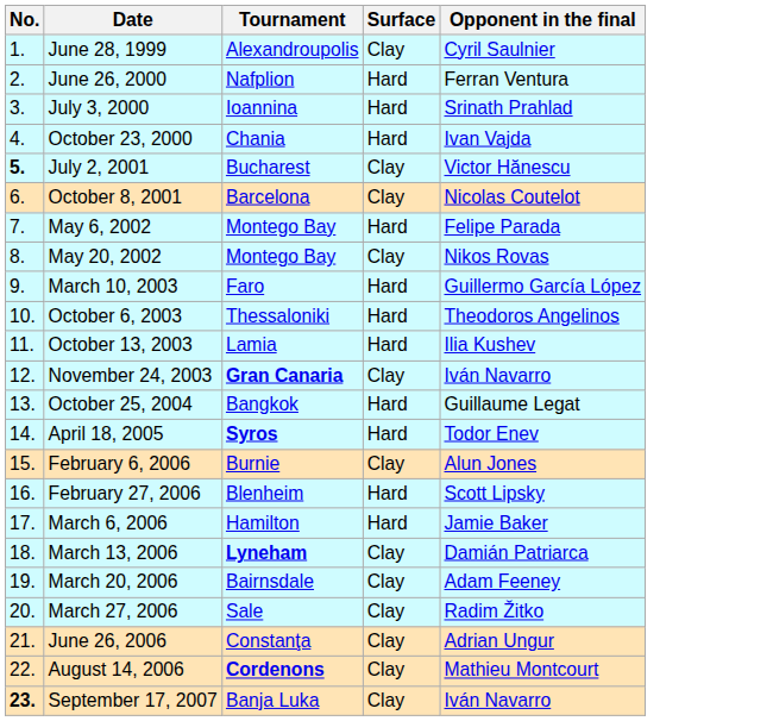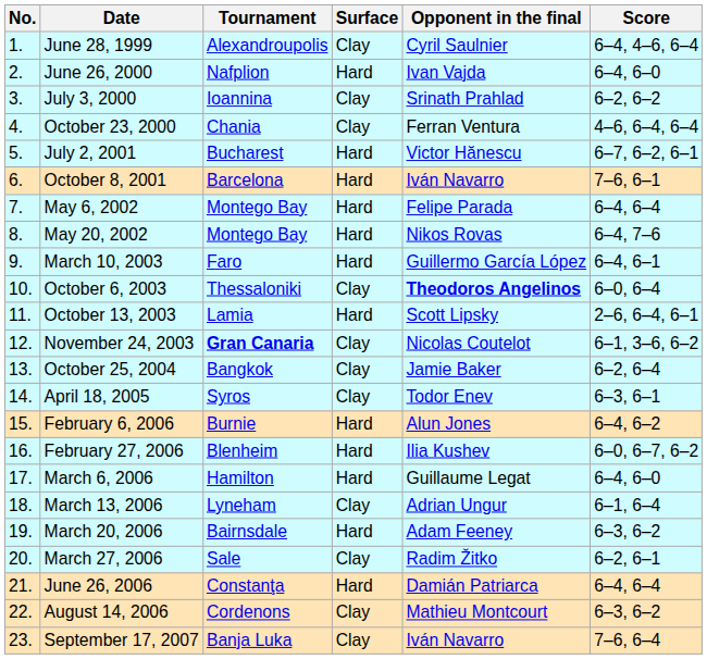 <table class="wikitable">
 <tr>
 <th>No.</th>
 <th>Date</th>
 <th>Tournament</th>
 <th>Surface</th>
 <th>Opponent in the final</th>
+<th>Score</th>
 </tr>
 <tr bgcolor="CFFCFF">
 <td>1.</td>
 <td>June 28, 1999</td>
 <td><a href='#'>Alexandroupolis</a></td>
 <td>Clay</td>
 <td> <a href='#'>Cyril Saulnier</a></td>
+<td>6–4, 4–6, 6–4</td>
 </tr>
 <tr bgcolor="CFFCFF">
 <td>2.</td>
 <td>June 26, 2000</td>
 <td><a href='#'>Nafplion</a></td>
 <td>Hard</td>
-<td> Ferran Ventura</td>
+<td> <a href='#'>Ivan Vajda</a></td>
+<td>6–4, 6–0</td>
 </tr>
 <tr bgcolor="CFFCFF">
 <td>3.</td>
 <td>July 3, 2000</td>
 <td><a href='#'>Ioannina</a></td>
-<td>Hard</td>
+<td>Clay</td>
 <td> <a href='#'>Srinath Prahlad</a></td>
+<td>6–2, 6–2</td>
 </tr>
 <tr bgcolor="CFFCFF">
 <td>4.</td>
 <td>October 23, 2000</td>
 <td><a href='#'>Chania</a></td>
-<td>Hard</td>
-<td> <a href='#'>Ivan Vajda</a></td>
+<td>Clay</td>
+<td> Ferran Ventura</td>
+<td>4–6, 6–4, 6–4</td>
 </tr>
 <tr bgcolor="CFFCFF">
-<td><strong>5.</strong></td>
+<td>5.</td>
 <td>July 2, 2001</td>
 <td><a href='#'>Bucharest</a></td>
-<td>Clay</td>
+<td>Hard</td>
 <td> <a href='#'>Victor Hănescu</a></td>
+<td>6–7, 6–2, 6–1</td>
 </tr>
 <tr bgcolor="moccasin">
 <td>6.</td>
 <td>October 8, 2001</td>
 <td><a href='#'>Barcelona</a></td>
-<td>Clay</td>
-<td> <a href='#'>Nicolas Coutelot</a></td>
+<td>Hard</td>
+<td> <a href='#'>Iván Navarro</a></td>
+<td>7–6, 6–1</td>
 </tr>
 <tr bgcolor="CFFCFF">
 <td>7.</td>
 <td>May 6, 2002</td>
 <td><a href='#'>Montego Bay</a></td>
 <td>Hard</td>
 <td> <a href='#'>Felipe Parada</a></td>
+<td>6–4, 6–4</td>
 </tr>
 <tr bgcolor="CFFCFF">
 <td>8.</td>
 <td>May 20, 2002</td>
 <td><a href='#'>Montego Bay</a></td>
-<td>Clay</td>
+<td>Hard</td>
 <td> <a href='#'>Nikos Rovas</a></td>
+<td>6–4, 7–6</td>
 </tr>
 <tr bgcolor="CFFCFF">
 <td>9.</td>
 <td>March 10, 2003</td>
 <td><a href='#'>Faro</a></td>
 <td>Hard</td>
 <td> <a href='#'>Guillermo García López</a></td>
+<td>6–4, 6–1</td>
 </tr>
 <tr bgcolor="CFFCFF">
 <td>10.</td>
 <td>October 6, 2003</td>
 <td><a href='#'>Thessaloniki</a></td>
-<td>Hard</td>
-<td> <a href='#'>Theodoros Angelinos</a></td>
+<td>Clay</td>
+<td><strong> <a href='#'>Theodoros Angelinos</a></strong></td>
+<td>6–0, 6–4</td>
 </tr>
 <tr bgcolor="CFFCFF">
 <td>11.</td>
 <td>October 13, 2003</td>
 <td><a href='#'>Lamia</a></td>
 <td>Hard</td>
-<td> <a href='#'>Ilia Kushev</a></td>
+<td> <a href='#'>Scott Lipsky</a></td>
+<td>2–6, 6–4, 6–1</td>
 </tr>
 <tr bgcolor="CFFCFF">
 <td>12.</td>
 <td>November 24, 2003</td>
 <td><strong><a href='#'>Gran Canaria</a></strong></td>
 <td>Clay</td>
-<td> <a href='#'>Iván Navarro</a></td>
+<td> <a href='#'>Nicolas Coutelot</a></td>
+<td>6–1, 3–6, 6–2</td>
 </tr>
 <tr bgcolor="CFFCFF">
 <td>13.</td>
 <td>October 25, 2004</td>
 <td><a href='#'>Bangkok</a></td>
-<td>Hard</td>
-<td> Guillaume Legat</td>
+<td>Clay</td>
+<td> <a href='#'>Jamie Baker</a></td>
+<td>6–2, 6–4</td>
 </tr>
 <tr bgcolor="CFFCFF">
 <td>14.</td>
 <td>April 18, 2005</td>
-<td><strong><a href='#'>Syros</a></strong></td>
-<td>Hard</td>
+<td><a href='#'>Syros</a></td>
+<td>Clay</td>
 <td> <a href='#'>Todor Enev</a></td>
+<td>6–3, 6–1</td>
 </tr>
 <tr bgcolor="moccasin">
 <td>15.</td>
 <td>February 6, 2006</td>
 <td><a href='#'>Burnie</a></td>
-<td>Clay</td>
+<td>Hard</td>
 <td> <a href='#'>Alun Jones</a></td>
+<td>6–4, 6–2</td>
 </tr>
 <tr bgcolor="CFFCFF">
 <td>16.</td>
 <td>February 27, 2006</td>
 <td><a href='#'>Blenheim</a></td>
 <td>Hard</td>
-<td> <a href='#'>Scott Lipsky</a></td>
+<td> <a href='#'>Ilia Kushev</a></td>
+<td>6–0, 6–7, 6–2</td>
 </tr>
 <tr bgcolor="CFFCFF">
 <td>17.</td>
 <td>March 6, 2006</td>
 <td><a href='#'>Hamilton</a></td>
 <td>Hard</td>
-<td> <a href='#'>Jamie Baker</a></td>
+<td> Guillaume Legat</td>
+<td>6–4, 6–0</td>
 </tr>
 <tr bgcolor="CFFCFF">
 <td>18.</td>
 <td>March 13, 2006</td>
-<td><strong><a href='#'>Lyneham</a></strong></td>
+<td><a href='#'>Lyneham</a></td>
 <td>Clay</td>
-<td> <a href='#'>Damián Patriarca</a></td>
+<td> <a href='#'>Adrian Ungur</a></td>
+<td>6–1, 6–4</td>
 </tr>
 <tr bgcolor="CFFCFF">
 <td>19.</td>
 <td>March 20, 2006</td>
 <td><a href='#'>Bairnsdale</a></td>
-<td>Clay</td>
+<td>Hard</td>
 <td> <a href='#'>Adam Feeney</a></td>
+<td>6–3, 6–2</td>
 </tr>
 <tr bgcolor="CFFCFF">
 <td>20.</td>
 <td>March 27, 2006</td>
 <td><a href='#'>Sale</a></td>
 <td>Clay</td>
 <td> <a href='#'>Radim Žitko</a></td>
+<td>6–2, 6–1</td>
 </tr>
 <tr bgcolor="moccasin">
 <td>21.</td>
 <td>June 26, 2006</td>
 <td><a href='#'>Constanţa</a></td>
-<td>Clay</td>
-<td> <a href='#'>Adrian Ungur</a></td>
+<td>Hard</td>
+<td> <a href='#'>Damián Patriarca</a></td>
+<td>6–4, 6–4</td>
 </tr>
 <tr bgcolor="moccasin">
 <td>22.</td>
 <td>August 14, 2006</td>
-<td><strong><a href='#'>Cordenons</a></strong></td>
+<td><a href='#'>Cordenons</a></td>
 <td>Clay</td>
 <td> <a href='#'>Mathieu Montcourt</a></td>
+<td>6–3, 6–2</td>
 </tr>
 <tr bgcolor="moccasin">
-<td><strong>23.</strong></td>
+<td>23.</td>
 <td>September 17, 2007</td>
 <td><a href='#'>Banja Luka</a></td>
 <td>Clay</td>
 <td> <a href='#'>Iván Navarro</a></td>
+<td>7–6, 6–4</td>
 </tr>
 </table>
